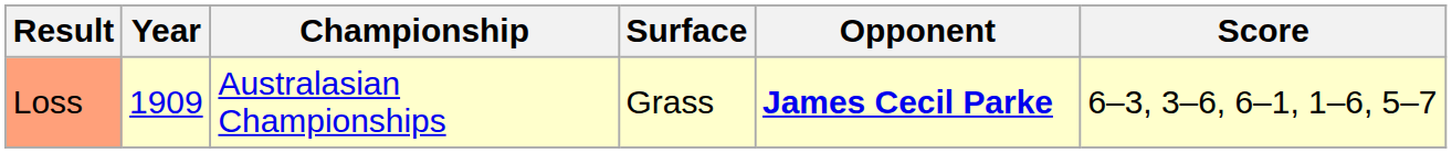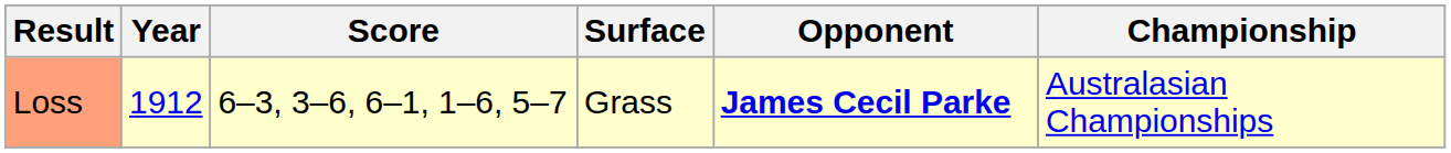 <table class="sortable wikitable">
 <tr>
 <th style="width:40px">Result</th>
 <th style="width:35px">Year</th>
-<th style="width:190px">Championship</th>
+<th style="width:170px" class="unsortable">Score</th>
 <th style="width:50px">Surface</th>
 <th style="width:150px">Opponent</th>
-<th style="width:170px" class="unsortable">Score</th>
+<th style="width:190px">Championship</th>
 </tr>
 <tr style="background:#ffc;">
 <td style="background:#ffa07a;">Loss</td>
-<td><a href='#'>1909</a></td>
-<td><a href='#'>Australasian Championships</a></td>
+<td><a href='#'>1912</a></td>
+<td>6–3, 3–6, 6–1, 1–6, 5–7</td>
 <td>Grass</td>
 <td><strong> <a href='#'>James Cecil Parke</a></strong></td>
-<td>6–3, 3–6, 6–1, 1–6, 5–7</td>
+<td><a href='#'>Australasian Championships</a></td>
 </tr>
 </table>
